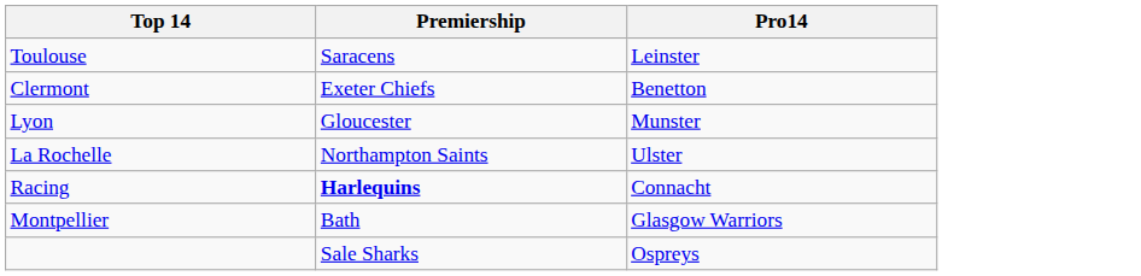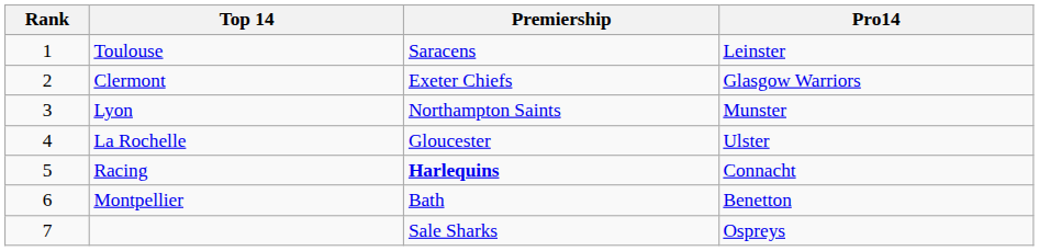 <table class="wikitable">
 <tr>
+<th width=5%>Rank</th>
 <th width=19%>Top 14</th>
 <th width=19%>Premiership</th>
 <th width=19%>Pro14</th>
 </tr>
 <tr>
+<td align=center>1</td>
 <td> <a href='#'>Toulouse</a></td>
 <td> <a href='#'>Saracens</a></td>
 <td> <a href='#'>Leinster</a></td>
 </tr>
 <tr>
+<td align=center>2</td>
 <td> <a href='#'>Clermont</a></td>
 <td> <a href='#'>Exeter Chiefs</a></td>
-<td> <a href='#'>Benetton</a></td>
+<td> <a href='#'>Glasgow Warriors</a></td>
 </tr>
 <tr>
+<td align=center>3</td>
 <td> <a href='#'>Lyon</a></td>
-<td> <a href='#'>Gloucester</a></td>
+<td> <a href='#'>Northampton Saints</a></td>
 <td> <a href='#'>Munster</a></td>
 </tr>
 <tr>
+<td align=center>4</td>
 <td> <a href='#'>La Rochelle</a></td>
-<td> <a href='#'>Northampton Saints</a></td>
+<td> <a href='#'>Gloucester</a></td>
 <td> <a href='#'>Ulster</a></td>
 </tr>
 <tr>
+<td align=center>5</td>
 <td> <a href='#'>Racing</a></td>
 <td><strong> <a href='#'>Harlequins</a></strong></td>
 <td> <a href='#'>Connacht</a></td>
 </tr>
 <tr>
+<td align=center>6</td>
 <td> <a href='#'>Montpellier</a></td>
 <td> <a href='#'>Bath</a></td>
-<td> <a href='#'>Glasgow Warriors</a></td>
+<td> <a href='#'>Benetton</a></td>
 </tr>
 <tr>
+<td align=center>7</td>
 <td></td>
 <td> <a href='#'>Sale Sharks</a></td>
 <td> <a href='#'>Ospreys</a></td>
 </tr>
 </table>
